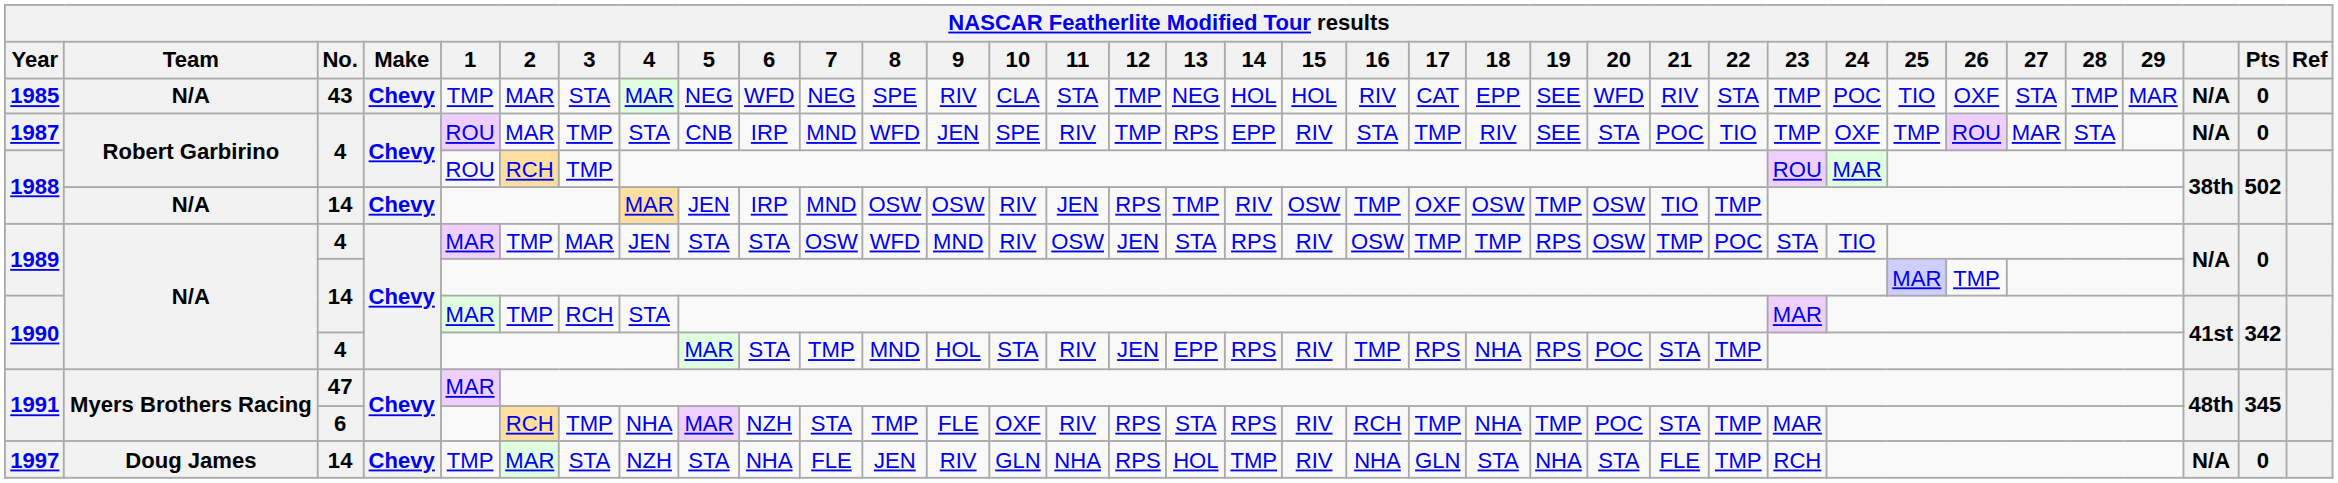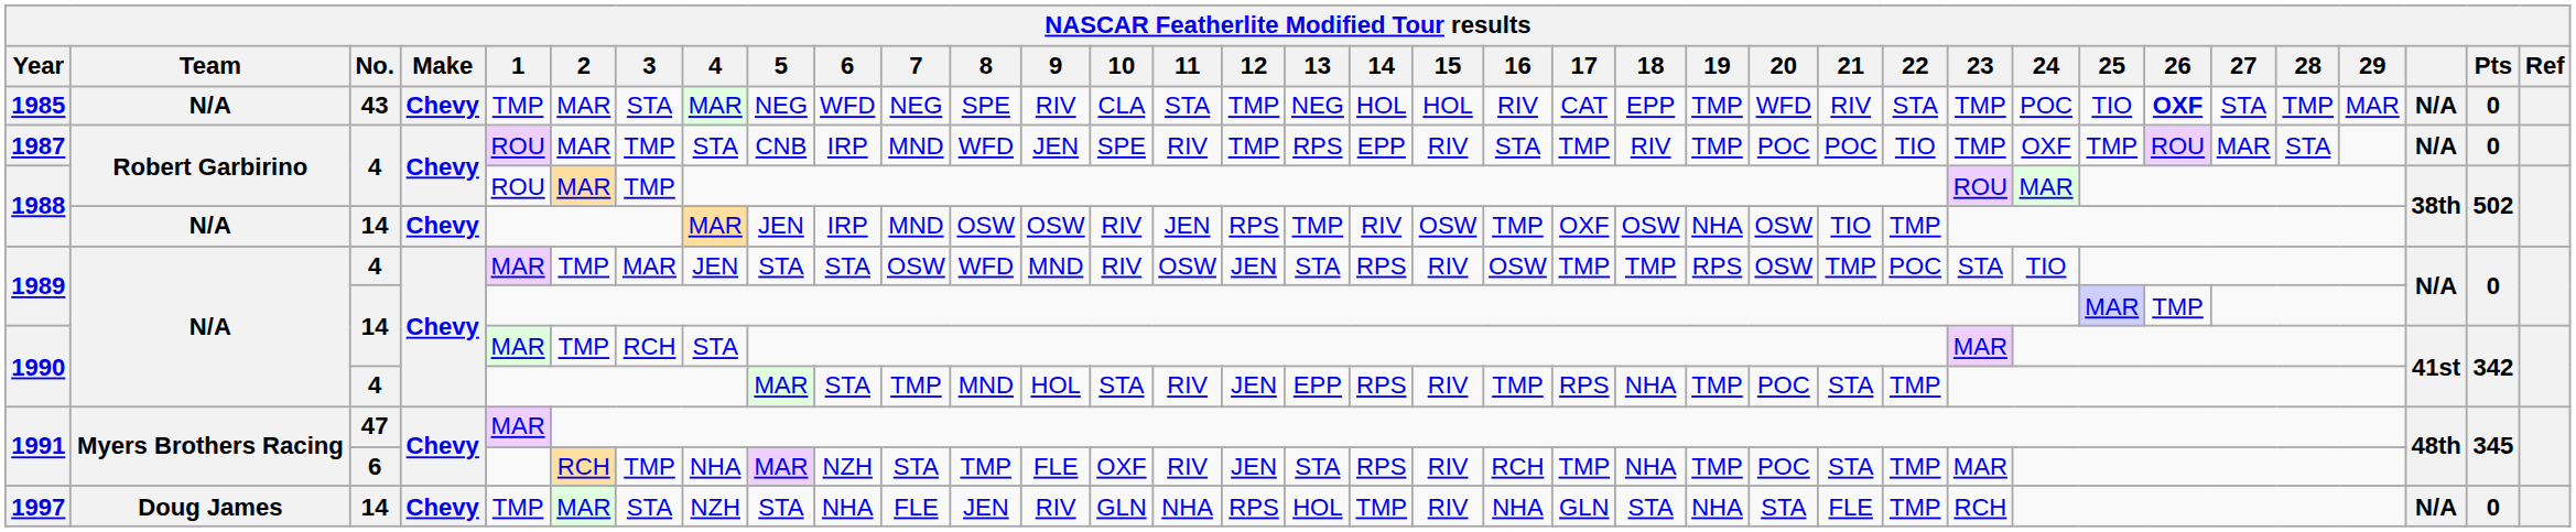 <table class="wikitable" style="text-align:center; font-size:75%">
 <tr>
 <th colspan=38><a href='#'>NASCAR Featherlite Modified Tour</a> results</th>
 </tr>
 <tr>
 <th>Year</th>
 <th>Team</th>
 <th>No.</th>
 <th>Make</th>
 <th>1</th>
 <th>2</th>
 <th>3</th>
 <th>4</th>
 <th>5</th>
 <th>6</th>
 <th>7</th>
 <th>8</th>
 <th>9</th>
 <th>10</th>
 <th>11</th>
 <th>12</th>
 <th>13</th>
 <th>14</th>
 <th>15</th>
 <th>16</th>
 <th>17</th>
 <th>18</th>
 <th>19</th>
 <th>20</th>
 <th>21</th>
 <th>22</th>
 <th>23</th>
 <th>24</th>
 <th>25</th>
 <th>26</th>
 <th>27</th>
 <th>28</th>
 <th>29</th>
 <th></th>
 <th>Pts</th>
 <th>Ref</th>
 </tr>
 <tr>
 <th><a href='#'>1985</a></th>
 <th>N/A</th>
 <th>43</th>
 <th><a href='#'>Chevy</a></th>
 <td><a href='#'>TMP</a></td>
 <td><a href='#'>MAR</a></td>
 <td><a href='#'>STA</a></td>
 <td style="background:#DFFFDF;"><a href='#'>MAR</a><br></td>
 <td><a href='#'>NEG</a></td>
 <td><a href='#'>WFD</a></td>
 <td><a href='#'>NEG</a></td>
 <td><a href='#'>SPE</a></td>
 <td><a href='#'>RIV</a></td>
 <td><a href='#'>CLA</a></td>
 <td><a href='#'>STA</a></td>
 <td><a href='#'>TMP</a></td>
 <td><a href='#'>NEG</a></td>
 <td><a href='#'>HOL</a></td>
 <td><a href='#'>HOL</a></td>
 <td><a href='#'>RIV</a></td>
 <td><a href='#'>CAT</a></td>
 <td><a href='#'>EPP</a></td>
-<td><a href='#'>SEE</a></td>
+<td><a href='#'>TMP</a></td>
 <td><a href='#'>WFD</a></td>
 <td><a href='#'>RIV</a></td>
 <td><a href='#'>STA</a></td>
 <td><a href='#'>TMP</a></td>
 <td><a href='#'>POC</a></td>
 <td><a href='#'>TIO</a></td>
-<td><a href='#'>OXF</a></td>
+<td><strong><a href='#'>OXF</a></strong></td>
 <td><a href='#'>STA</a></td>
 <td><a href='#'>TMP</a></td>
 <td><a href='#'>MAR</a></td>
 <th>N/A</th>
 <th>0</th>
 <th></th>
 </tr>
 <tr>
 <th><a href='#'>1987</a></th>
 <th rowspan=2>Robert Garbirino</th>
 <th rowspan=2>4</th>
 <th rowspan=2><a href='#'>Chevy</a></th>
 <td style="background:#EFCFFF;"><a href='#'>ROU</a><br></td>
 <td><a href='#'>MAR</a></td>
 <td><a href='#'>TMP</a></td>
 <td><a href='#'>STA</a></td>
 <td><a href='#'>CNB</a></td>
 <td><a href='#'>IRP</a></td>
 <td><a href='#'>MND</a></td>
 <td><a href='#'>WFD</a></td>
 <td><a href='#'>JEN</a></td>
 <td><a href='#'>SPE</a></td>
 <td><a href='#'>RIV</a></td>
 <td><a href='#'>TMP</a></td>
 <td><a href='#'>RPS</a></td>
 <td><a href='#'>EPP</a></td>
 <td><a href='#'>RIV</a></td>
 <td><a href='#'>STA</a></td>
 <td><a href='#'>TMP</a></td>
 <td><a href='#'>RIV</a></td>
-<td><a href='#'>SEE</a></td>
-<td><a href='#'>STA</a></td>
+<td><a href='#'>TMP</a></td>
+<td><a href='#'>POC</a></td>
 <td><a href='#'>POC</a></td>
 <td><a href='#'>TIO</a></td>
 <td><a href='#'>TMP</a></td>
 <td><a href='#'>OXF</a></td>
 <td><a href='#'>TMP</a></td>
 <td style="background:#EFCFFF;"><a href='#'>ROU</a><br></td>
 <td><a href='#'>MAR</a></td>
 <td><a href='#'>STA</a></td>
 <td></td>
 <th>N/A</th>
 <th>0</th>
 <th></th>
 </tr>
 <tr>
 <th rowspan=2><a href='#'>1988</a></th>
 <td><a href='#'>ROU</a></td>
-<td style="background:#FFDF9F;"><a href='#'>RCH</a><br></td>
+<td style="background:#FFDF9F;"><a href='#'>MAR</a><br></td>
 <td><a href='#'>TMP</a></td>
 <td colspan=19></td>
 <td style="background:#EFCFFF;"><a href='#'>ROU</a><br></td>
 <td style="background:#DFFFDF;"><a href='#'>MAR</a><br></td>
 <td colspan=5></td>
 <th rowspan=2>38th</th>
 <th rowspan=2>502</th>
 <th rowspan=2></th>
 </tr>
 <tr>
 <th>N/A</th>
 <th>14</th>
 <th><a href='#'>Chevy</a></th>
 <td colspan=3></td>
 <td style="background:#FFDF9F;"><a href='#'>MAR</a><br></td>
 <td><a href='#'>JEN</a></td>
 <td><a href='#'>IRP</a></td>
 <td><a href='#'>MND</a></td>
 <td><a href='#'>OSW</a></td>
 <td><a href='#'>OSW</a></td>
 <td><a href='#'>RIV</a></td>
 <td><a href='#'>JEN</a></td>
 <td><a href='#'>RPS</a></td>
 <td><a href='#'>TMP</a></td>
 <td><a href='#'>RIV</a></td>
 <td><a href='#'>OSW</a></td>
 <td><a href='#'>TMP</a></td>
 <td><a href='#'>OXF</a></td>
 <td><a href='#'>OSW</a></td>
-<td><a href='#'>TMP</a></td>
+<td><a href='#'>NHA</a></td>
 <td><a href='#'>OSW</a></td>
 <td><a href='#'>TIO</a></td>
 <td><a href='#'>TMP</a></td>
 <td colspan=7></td>
 </tr>
 <tr>
 <th rowspan=2><a href='#'>1989</a></th>
 <th rowspan=4>N/A</th>
 <th>4</th>
 <th rowspan=4><a href='#'>Chevy</a></th>
 <td style="background:#EFCFFF;"><a href='#'>MAR</a><br></td>
 <td><a href='#'>TMP</a></td>
 <td><a href='#'>MAR</a></td>
 <td><a href='#'>JEN</a></td>
 <td><a href='#'>STA</a></td>
 <td><a href='#'>STA</a></td>
 <td><a href='#'>OSW</a></td>
 <td><a href='#'>WFD</a></td>
 <td><a href='#'>MND</a></td>
 <td><a href='#'>RIV</a></td>
 <td><a href='#'>OSW</a></td>
 <td><a href='#'>JEN</a></td>
 <td><a href='#'>STA</a></td>
 <td><a href='#'>RPS</a></td>
 <td><a href='#'>RIV</a></td>
 <td><a href='#'>OSW</a></td>
 <td><a href='#'>TMP</a></td>
 <td><a href='#'>TMP</a></td>
 <td><a href='#'>RPS</a></td>
 <td><a href='#'>OSW</a></td>
 <td><a href='#'>TMP</a></td>
 <td><a href='#'>POC</a></td>
 <td><a href='#'>STA</a></td>
 <td><a href='#'>TIO</a></td>
 <td colspan=5></td>
 <th rowspan=2>N/A</th>
 <th rowspan=2>0</th>
 <th rowspan=2></th>
 </tr>
 <tr>
 <th rowspan=2>14</th>
 <td colspan=24></td>
 <td style="background:#CFCFFF;"><a href='#'>MAR</a><br></td>
 <td><a href='#'>TMP</a></td>
 <td colspan=3></td>
 </tr>
 <tr>
 <th rowspan=2><a href='#'>1990</a></th>
 <td style="background:#DFFFDF;"><a href='#'>MAR</a><br></td>
 <td><a href='#'>TMP</a></td>
 <td><a href='#'>RCH</a></td>
 <td><a href='#'>STA</a></td>
 <td colspan=18></td>
 <td style="background:#EFCFFF;"><a href='#'>MAR</a><br></td>
 <td colspan=6></td>
 <th rowspan=2>41st</th>
 <th rowspan=2>342</th>
 <th rowspan=2></th>
 </tr>
 <tr>
 <th>4</th>
 <td colspan=4></td>
 <td style="background:#DFFFDF;"><a href='#'>MAR</a><br></td>
 <td><a href='#'>STA</a></td>
 <td><a href='#'>TMP</a></td>
 <td><a href='#'>MND</a></td>
 <td><a href='#'>HOL</a></td>
 <td><a href='#'>STA</a></td>
 <td><a href='#'>RIV</a></td>
 <td><a href='#'>JEN</a></td>
 <td><a href='#'>EPP</a></td>
 <td><a href='#'>RPS</a></td>
 <td><a href='#'>RIV</a></td>
 <td><a href='#'>TMP</a></td>
 <td><a href='#'>RPS</a></td>
 <td><a href='#'>NHA</a></td>
-<td><a href='#'>RPS</a></td>
+<td><a href='#'>TMP</a></td>
 <td><a href='#'>POC</a></td>
 <td><a href='#'>STA</a></td>
 <td><a href='#'>TMP</a></td>
 <td colspan=7></td>
 </tr>
 <tr>
 <th rowspan=2><a href='#'>1991</a></th>
 <th rowspan=2>Myers Brothers Racing</th>
 <th>47</th>
 <th rowspan=2><a href='#'>Chevy</a></th>
 <td style="background:#EFCFFF;"><a href='#'>MAR</a><br></td>
 <td colspan=28></td>
 <th rowspan=2>48th</th>
 <th rowspan=2>345</th>
 <th rowspan=2></th>
 </tr>
 <tr>
 <th>6</th>
 <td></td>
 <td style="background:#FFDF9F;"><a href='#'>RCH</a><br></td>
 <td><a href='#'>TMP</a></td>
 <td><a href='#'>NHA</a></td>
 <td style="background:#EFCFFF;"><a href='#'>MAR</a><br></td>
 <td><a href='#'>NZH</a></td>
 <td><a href='#'>STA</a></td>
 <td><a href='#'>TMP</a></td>
 <td><a href='#'>FLE</a></td>
 <td><a href='#'>OXF</a></td>
 <td><a href='#'>RIV</a></td>
-<td><a href='#'>RPS</a></td>
+<td><a href='#'>JEN</a></td>
 <td><a href='#'>STA</a></td>
 <td><a href='#'>RPS</a></td>
 <td><a href='#'>RIV</a></td>
 <td><a href='#'>RCH</a></td>
 <td><a href='#'>TMP</a></td>
 <td><a href='#'>NHA</a></td>
 <td><a href='#'>TMP</a></td>
 <td><a href='#'>POC</a></td>
 <td><a href='#'>STA</a></td>
 <td><a href='#'>TMP</a></td>
 <td><a href='#'>MAR</a></td>
 <td colspan=6></td>
 </tr>
 <tr>
 <th><a href='#'>1997</a></th>
 <th>Doug James</th>
 <th>14</th>
 <th><a href='#'>Chevy</a></th>
 <td><a href='#'>TMP</a></td>
 <td style="background:#DFFFDF;"><a href='#'>MAR</a><br></td>
 <td><a href='#'>STA</a></td>
 <td><a href='#'>NZH</a></td>
 <td><a href='#'>STA</a></td>
 <td><a href='#'>NHA</a></td>
 <td><a href='#'>FLE</a></td>
 <td><a href='#'>JEN</a></td>
 <td><a href='#'>RIV</a></td>
 <td><a href='#'>GLN</a></td>
 <td><a href='#'>NHA</a></td>
 <td><a href='#'>RPS</a></td>
 <td><a href='#'>HOL</a></td>
 <td><a href='#'>TMP</a></td>
 <td><a href='#'>RIV</a></td>
 <td><a href='#'>NHA</a></td>
 <td><a href='#'>GLN</a></td>
 <td><a href='#'>STA</a></td>
 <td><a href='#'>NHA</a></td>
 <td><a href='#'>STA</a></td>
 <td><a href='#'>FLE</a></td>
 <td><a href='#'>TMP</a></td>
 <td><a href='#'>RCH</a></td>
 <td colspan=6></td>
 <th>N/A</th>
 <th>0</th>
 <th></th>
 </tr>
 </table>
